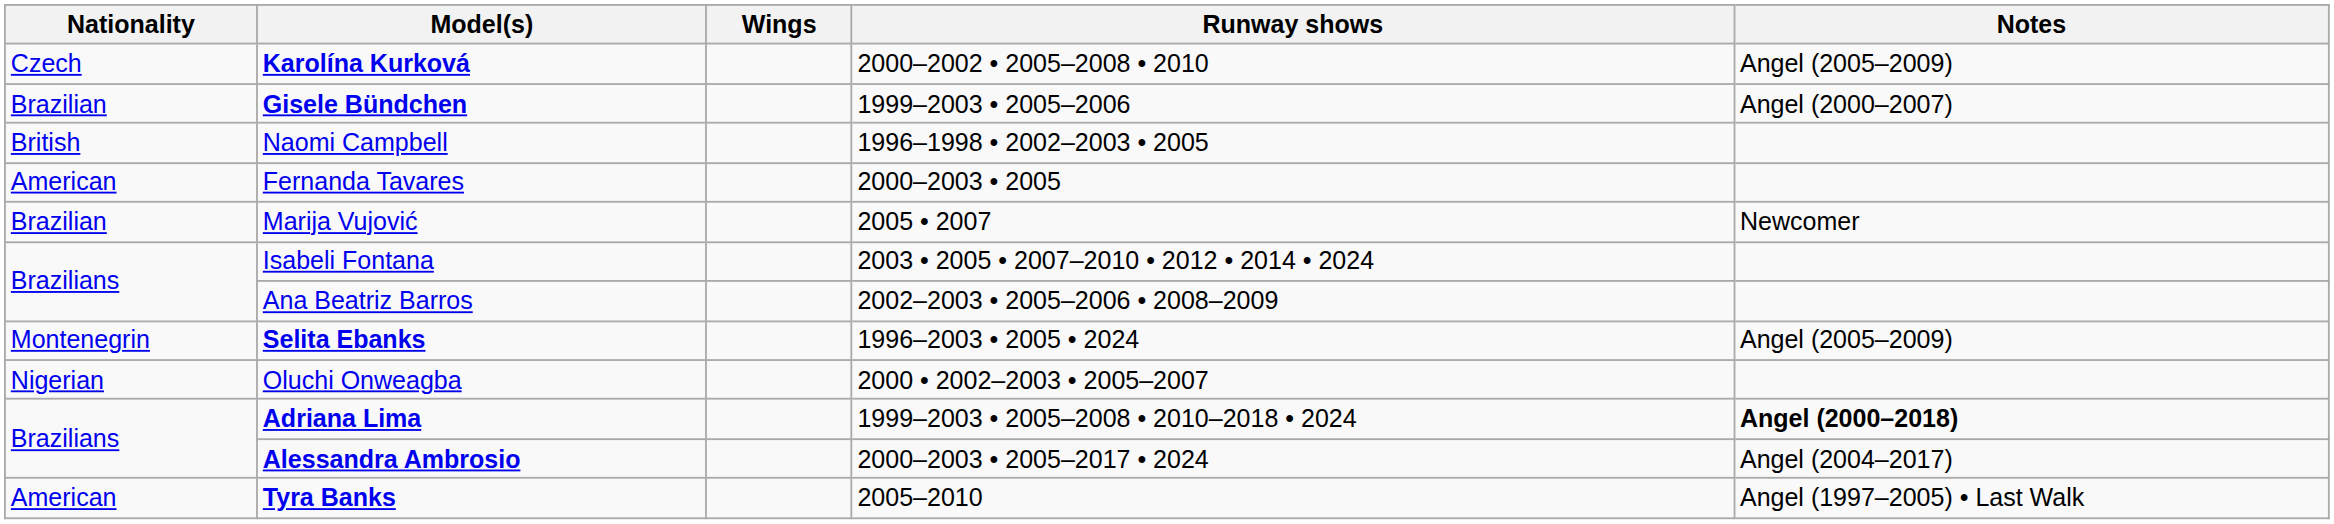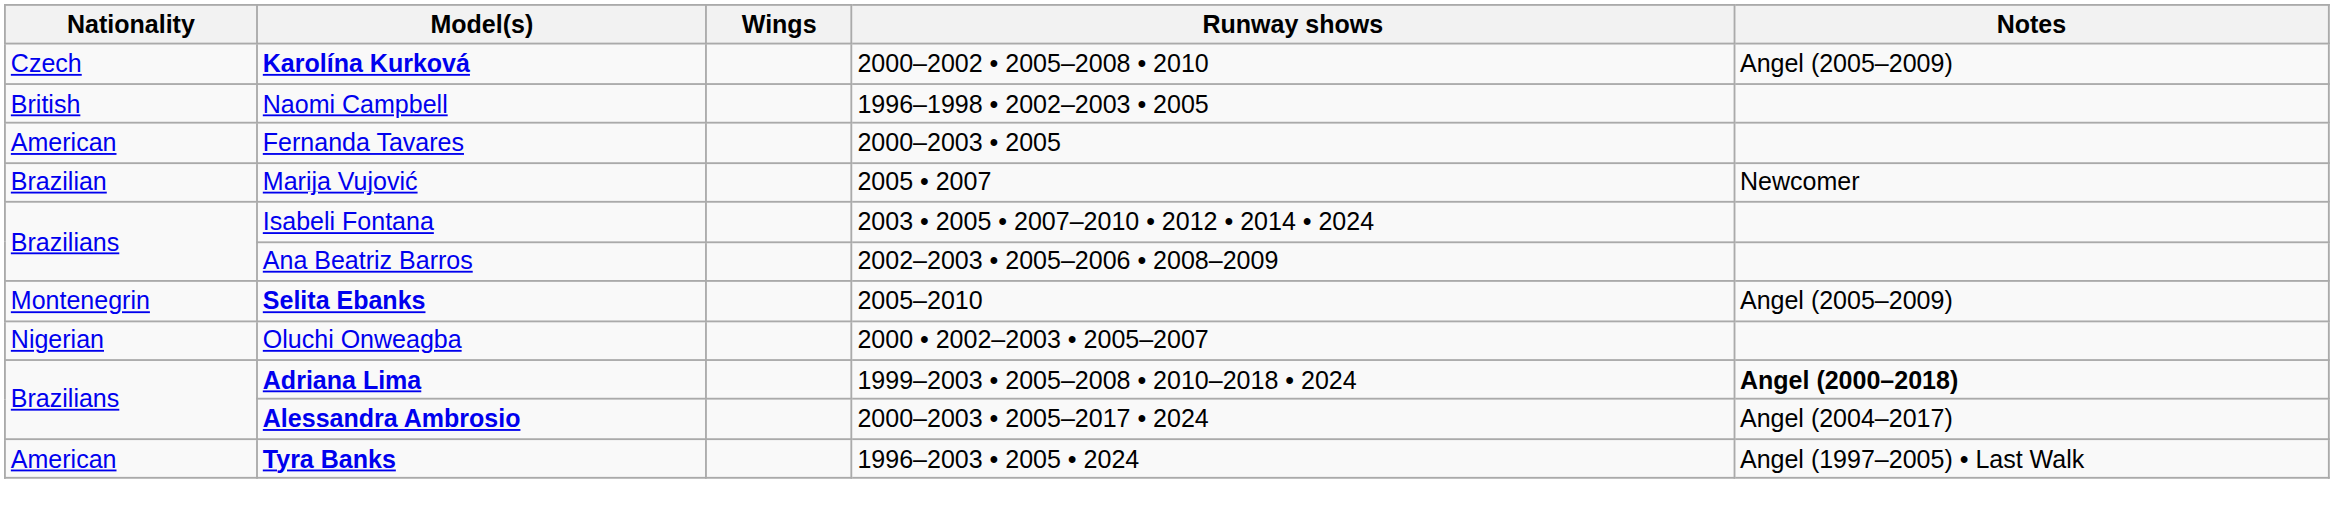 <table class="wikitable" style="font-size:85%; width:100%;">
 <tr>
 <th>Nationality</th>
 <th>Model(s)</th>
 <th>Wings</th>
 <th>Runway shows</th>
 <th>Notes</th>
 </tr>
 <tr>
 <td> <a href='#'>Czech</a></td>
 <td><strong><a href='#'>Karolína Kurková</a></strong></td>
 <td></td>
 <td>2000–2002 • 2005–2008 • 2010</td>
 <td> Angel (2005–2009)</td>
-</tr>
-<tr>
-<td> <a href='#'>Brazilian</a></td>
-<td><strong><a href='#'>Gisele Bündchen</a></strong></td>
-<td></td>
-<td>1999–2003 • 2005–2006</td>
-<td> Angel (2000–2007)</td>
 </tr>
 <tr>
 <td> <a href='#'>British</a></td>
 <td><a href='#'>Naomi Campbell</a></td>
 <td align="center"></td>
 <td>1996–1998 • 2002–2003 • 2005</td>
 <td></td>
 </tr>
 <tr>
 <td> <a href='#'>American</a></td>
 <td><a href='#'>Fernanda Tavares</a></td>
 <td></td>
 <td>2000–2003 • 2005</td>
 <td></td>
 </tr>
 <tr>
 <td> <a href='#'>Brazilian</a></td>
 <td><a href='#'>Marija Vujović</a></td>
 <td></td>
 <td>2005 • 2007</td>
 <td>Newcomer</td>
 </tr>
 <tr>
 <td rowspan="2"> <a href='#'>Brazilians</a></td>
 <td><a href='#'>Isabeli Fontana</a></td>
 <td></td>
 <td>2003 • 2005 • 2007–2010 • 2012 • 2014 • 2024</td>
 <td></td>
 </tr>
 <tr>
 <td><a href='#'>Ana Beatriz Barros</a></td>
 <td></td>
 <td>2002–2003 • 2005–2006 • 2008–2009</td>
 <td></td>
 </tr>
 <tr>
 <td> <a href='#'>Montenegrin</a></td>
 <td><strong><a href='#'>Selita Ebanks</a></strong></td>
 <td></td>
-<td>1996–2003 • 2005 • 2024</td>
+<td>2005–2010</td>
 <td> Angel (2005–2009)</td>
 </tr>
 <tr>
 <td> <a href='#'>Nigerian</a></td>
 <td><a href='#'>Oluchi Onweagba</a></td>
 <td></td>
 <td>2000 • 2002–2003 • 2005–2007</td>
 <td></td>
 </tr>
 <tr>
 <td rowspan="2"> <a href='#'>Brazilians</a></td>
 <td><strong><a href='#'>Adriana Lima</a></strong></td>
 <td align="center"></td>
 <td>1999–2003 • 2005–2008 • 2010–2018 • 2024</td>
 <td><strong> Angel (2000–2018)</strong></td>
 </tr>
 <tr>
 <td><strong><a href='#'>Alessandra Ambrosio</a></strong></td>
 <td></td>
 <td>2000–2003 • 2005–2017 • 2024</td>
 <td> Angel (2004–2017)</td>
 </tr>
 <tr>
 <td> <a href='#'>American</a></td>
 <td><strong><a href='#'>Tyra Banks</a></strong></td>
 <td></td>
-<td>2005–2010</td>
+<td>1996–2003 • 2005 • 2024</td>
 <td> Angel (1997–2005) • Last Walk</td>
 </tr>
 </table>
